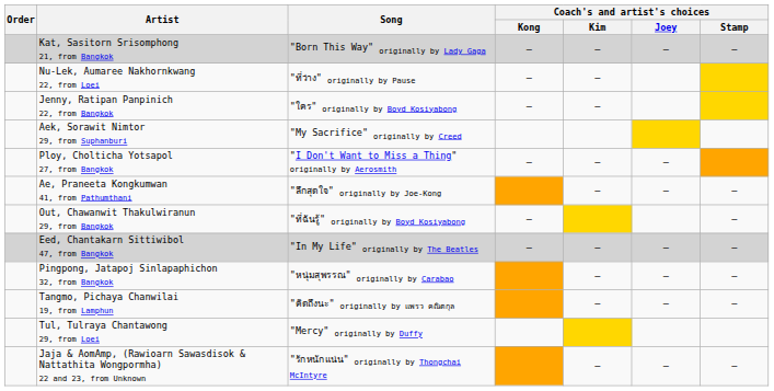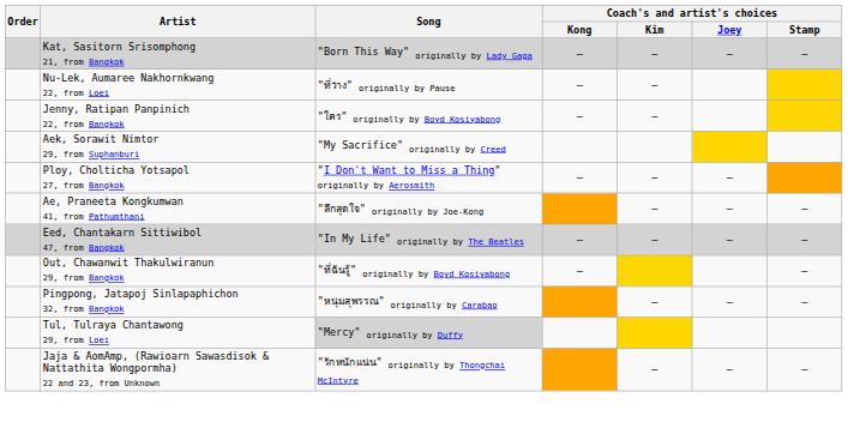 <table class="wikitable" style="width:85%;">
 <tr>
 <th rowspan="2">Order</th>
 <th rowspan="2">Artist</th>
 <th rowspan="2">Song</th>
 <th colspan="4">Coach's and artist's choices</th>
 </tr>
 <tr>
 <th width="90">Kong</th>
 <th width="90">Kim</th>
 <th width="90"><a href='#'>Joey</a></th>
 <th width="90">Stamp</th>
 </tr>
 <tr bgcolor=lightgrey>
 <td></td>
 <td>Kat, Sasitorn Srisomphong<br><sub>21, from <a href='#'>Bangkok</a></sub></td>
 <td>"Born This Way" <sub>originally by <a href='#'>Lady Gaga</a></sub></td>
 <td style="text-align:center;">—</td>
 <td style="text-align:center;">—</td>
 <td style="text-align:center;">—</td>
 <td style="text-align:center;">—</td>
 </tr>
 <tr>
 <td></td>
 <td>Nu-Lek, Aumaree Nakhornkwang<br><sub>22, from <a href='#'>Loei</a></sub></td>
 <td>"ที่ว่าง" <sub>originally by Pause</sub></td>
 <td style="text-align:center;">—</td>
 <td style="text-align:center;">—</td>
 <td style="text-align:center;"></td>
 <td style="background:gold;text-align:center;"></td>
 </tr>
 <tr>
 <td></td>
 <td>Jenny, Ratipan Panpinich<br><sub>22, from <a href='#'>Bangkok</a></sub></td>
 <td>"ใคร" <sub>originally by <a href='#'>Boyd Kosiyabong</a></sub></td>
 <td style="text-align:center;">—</td>
 <td style="text-align:center;">—</td>
 <td style="text-align:center;"></td>
 <td style="background:gold;text-align:center;"></td>
 </tr>
 <tr>
 <td></td>
 <td>Aek, Sorawit Nimtor<br><sub>29, from <a href='#'>Suphanburi</a></sub></td>
 <td>"My Sacrifice" <sub>originally by <a href='#'>Creed</a></sub></td>
 <td style="text-align:center;"></td>
 <td style="text-align:center;"></td>
 <td style="background:gold;text-align:center;"></td>
 <td style="text-align:center;"></td>
 </tr>
 <tr>
 <td></td>
 <td>Ploy, Cholticha Yotsapol<br><sub>27, from <a href='#'>Bangkok</a></sub></td>
 <td>"<a href='#'>I Don't Want to Miss a Thing</a>" <sub>originally by <a href='#'>Aerosmith</a></sub></td>
 <td style="text-align:center;">—</td>
 <td style="text-align:center;">—</td>
 <td style="text-align:center;">—</td>
 <td style="background:orange;text-align:center;"></td>
 </tr>
 <tr>
 <td></td>
 <td>Ae, Praneeta Kongkumwan<br><sub>41, from <a href='#'>Pathumthani</a></sub></td>
 <td>"ลึกสุดใจ" <sub>originally by Joe-Kong</sub></td>
 <td style="background:orange;text-align:center;"></td>
 <td style="text-align:center;">—</td>
 <td style="text-align:center;">—</td>
 <td style="text-align:center;">—</td>
 </tr>
+<tr bgcolor=lightgrey>
+<td></td>
+<td>Eed, Chantakarn Sittiwibol<br><sub>47, from <a href='#'>Bangkok</a></sub></td>
+<td>"In My Life" <sub>originally by <a href='#'>The Beatles</a></sub></td>
+<td style="text-align:center;">—</td>
+<td style="text-align:center;">—</td>
+<td style="text-align:center;">—</td>
+<td style="text-align:center;">—</td>
+</tr>
 <tr>
 <td></td>
 <td>Out, Chawanwit Thakulwiranun<br><sub>29, from <a href='#'>Bangkok</a></sub></td>
 <td>"ที่ฉันรู้" <sub>originally by <a href='#'>Boyd Kosiyabong</a></sub></td>
 <td style="text-align:center;">—</td>
 <td style="background:gold;text-align:center;"></td>
 <td style="text-align:center;"></td>
-<td style="text-align:center;">—</td>
-</tr>
-<tr bgcolor=lightgrey>
-<td></td>
-<td>Eed, Chantakarn Sittiwibol<br><sub>47, from <a href='#'>Bangkok</a></sub></td>
-<td>"In My Life" <sub>originally by <a href='#'>The Beatles</a></sub></td>
-<td style="text-align:center;">—</td>
-<td style="text-align:center;">—</td>
-<td style="text-align:center;">—</td>
 <td style="text-align:center;">—</td>
 </tr>
 <tr>
 <td></td>
 <td>Pingpong, Jatapoj Sinlapaphichon<br><sub>32, from <a href='#'>Bangkok</a></sub></td>
 <td>"หนุ่มสุพรรณ" <sub>originally by <a href='#'>Carabao</a></sub></td>
 <td style="background:orange;text-align:center;"></td>
 <td style="text-align:center;">—</td>
 <td style="text-align:center;">—</td>
 <td style="text-align:center;">—</td>
 </tr>
 <tr>
 <td></td>
-<td>Tangmo, Pichaya Chanwilai<br><sub>19, from <a href='#'>Lamphun</a></sub></td>
-<td>"คิดถึงนะ" <sub>originally by แพรว คณิตกุล</sub></td>
-<td style="background:orange;text-align:center;"></td>
-<td style="text-align:center;">—</td>
-<td style="text-align:center;">—</td>
-<td style="text-align:center;">—</td>
-</tr>
-<tr>
-<td></td>
 <td>Tul, Tulraya Chantawong<br><sub>29, from <a href='#'>Loei</a></sub></td>
-<td>"Mercy" <sub>originally by <a href='#'>Duffy</a></sub></td>
+<td style="background: lightgrey;">"Mercy" <sub>originally by <a href='#'>Duffy</a></sub></td>
 <td style="text-align:center;"></td>
 <td style="background:gold;text-align:center;"></td>
 <td style="text-align:center;"></td>
 <td style="text-align:center;"></td>
 </tr>
 <tr>
 <td></td>
 <td>Jaja & AomAmp, (Rawioarn Sawasdisok & Nattathita Wongpormha)<br><sub>22 and 23, from Unknown</sub></td>
 <td>"รักหนักแน่น" <sub>originally by <a href='#'>Thongchai McIntyre</a></sub></td>
 <td style="background:orange;text-align:center;"></td>
 <td style="text-align:center;">—</td>
 <td style="text-align:center;">—</td>
 <td style="text-align:center;">—</td>
 </tr>
 </table>
